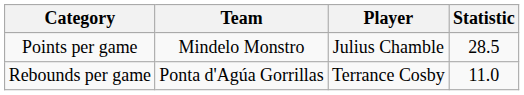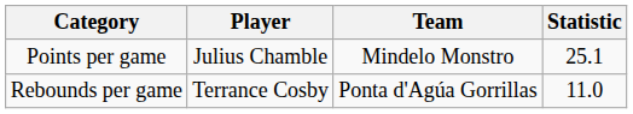 <table class="wikitable" style="text-align:center;">
 <tr>
 <th>Category</th>
+<th>Player</th>
 <th>Team</th>
-<th>Player</th>
 <th>Statistic</th>
 </tr>
 <tr>
 <td>Points per game</td>
+<td>Julius Chamble</td>
 <td>Mindelo Monstro</td>
-<td>Julius Chamble</td>
-<td>28.5</td>
+<td>25.1</td>
 </tr>
 <tr>
 <td>Rebounds per game</td>
+<td>Terrance Cosby</td>
 <td>Ponta d'Agúa Gorrillas</td>
-<td>Terrance Cosby</td>
 <td>11.0</td>
 </tr>
 </table>
